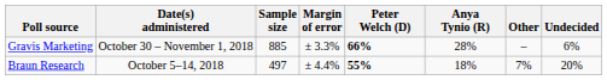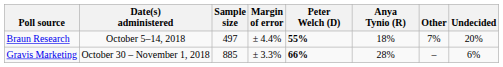 <table class="wikitable">
 <tr valign=bottom>
 <th>Poll source</th>
 <th>Date(s)<br>administered</th>
 <th>Sample<br>size</th>
 <th>Margin<br>of error</th>
 <th style="width:100px;">Peter<br>Welch (D)</th>
 <th style="width:100px;">Anya<br>Tynio (R)</th>
 <th>Other</th>
 <th>Undecided</th>
 </tr>
 <tr>
+<td><a href='#'>Braun Research</a></td>
+<td align=center>October 5–14, 2018</td>
+<td align=center>497</td>
+<td align=center>± 4.4%</td>
+<td><strong>55%</strong></td>
+<td align=center>18%</td>
+<td align=center>7%</td>
+<td align=center>20%</td>
+</tr>
+<tr>
 <td><a href='#'>Gravis Marketing</a></td>
 <td align=center>October 30 – November 1, 2018</td>
 <td align=center>885</td>
 <td align=center>± 3.3%</td>
 <td><strong>66%</strong></td>
 <td align=center>28%</td>
 <td align=center>–</td>
 <td align=center>6%</td>
 </tr>
-<tr>
-<td><a href='#'>Braun Research</a></td>
-<td align=center>October 5–14, 2018</td>
-<td align=center>497</td>
-<td align=center>± 4.4%</td>
-<td><strong>55%</strong></td>
-<td align=center>18%</td>
-<td align=center>7%</td>
-<td align=center>20%</td>
-</tr>
 </table>
